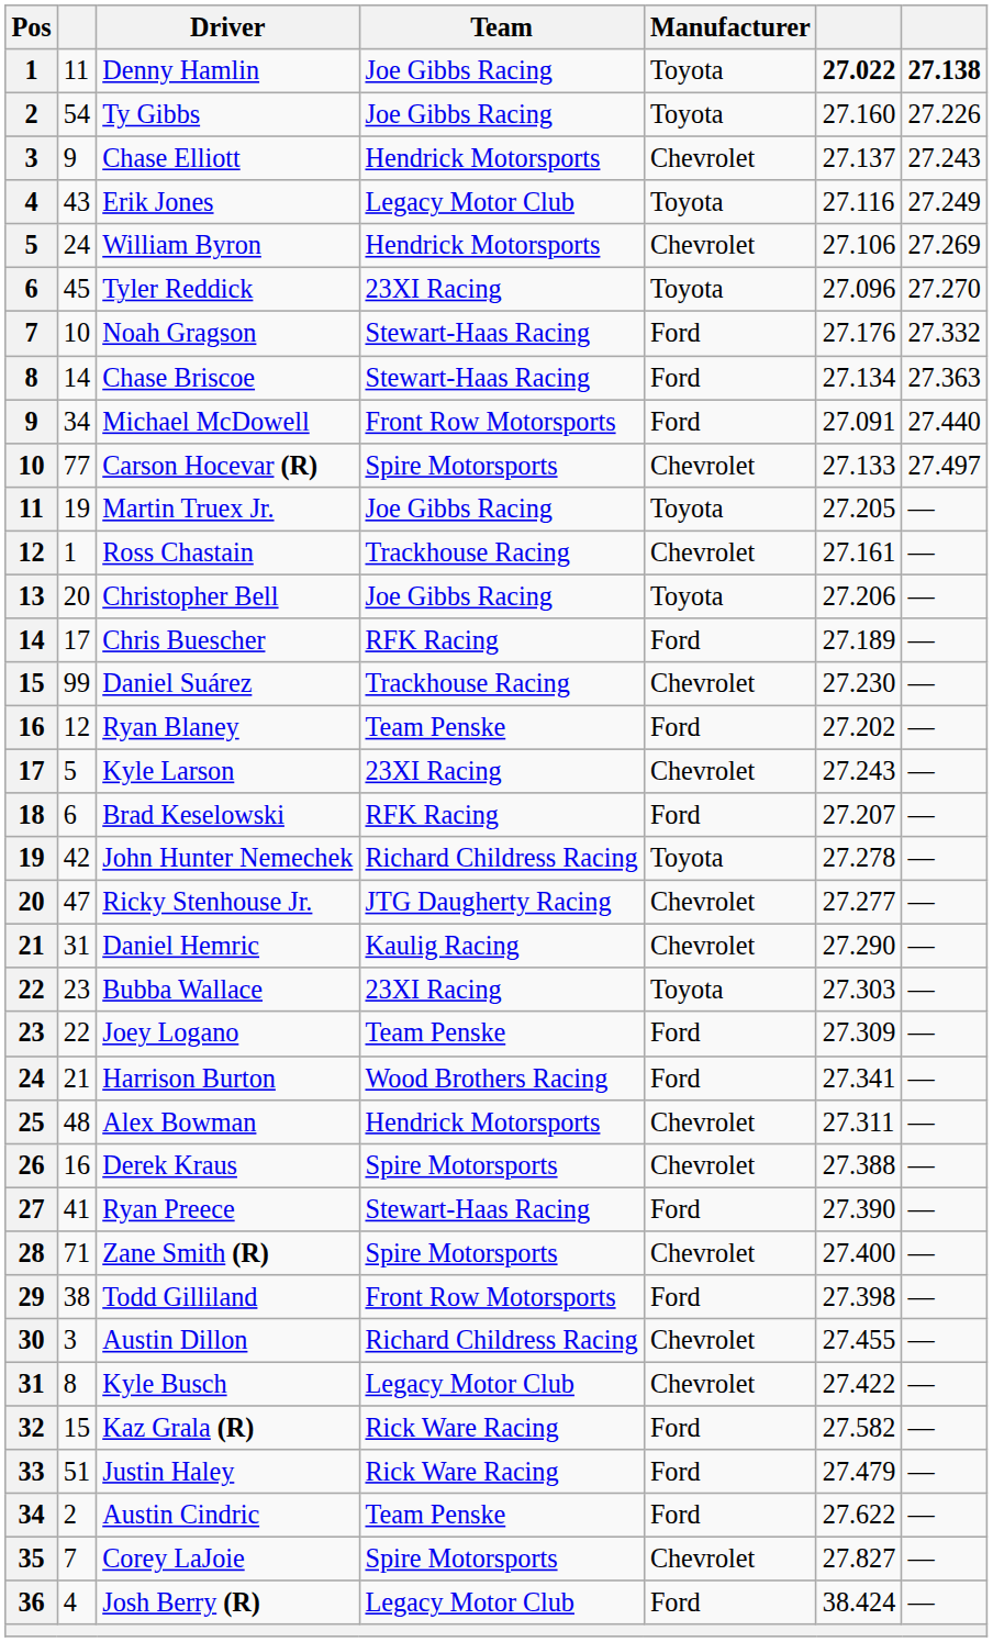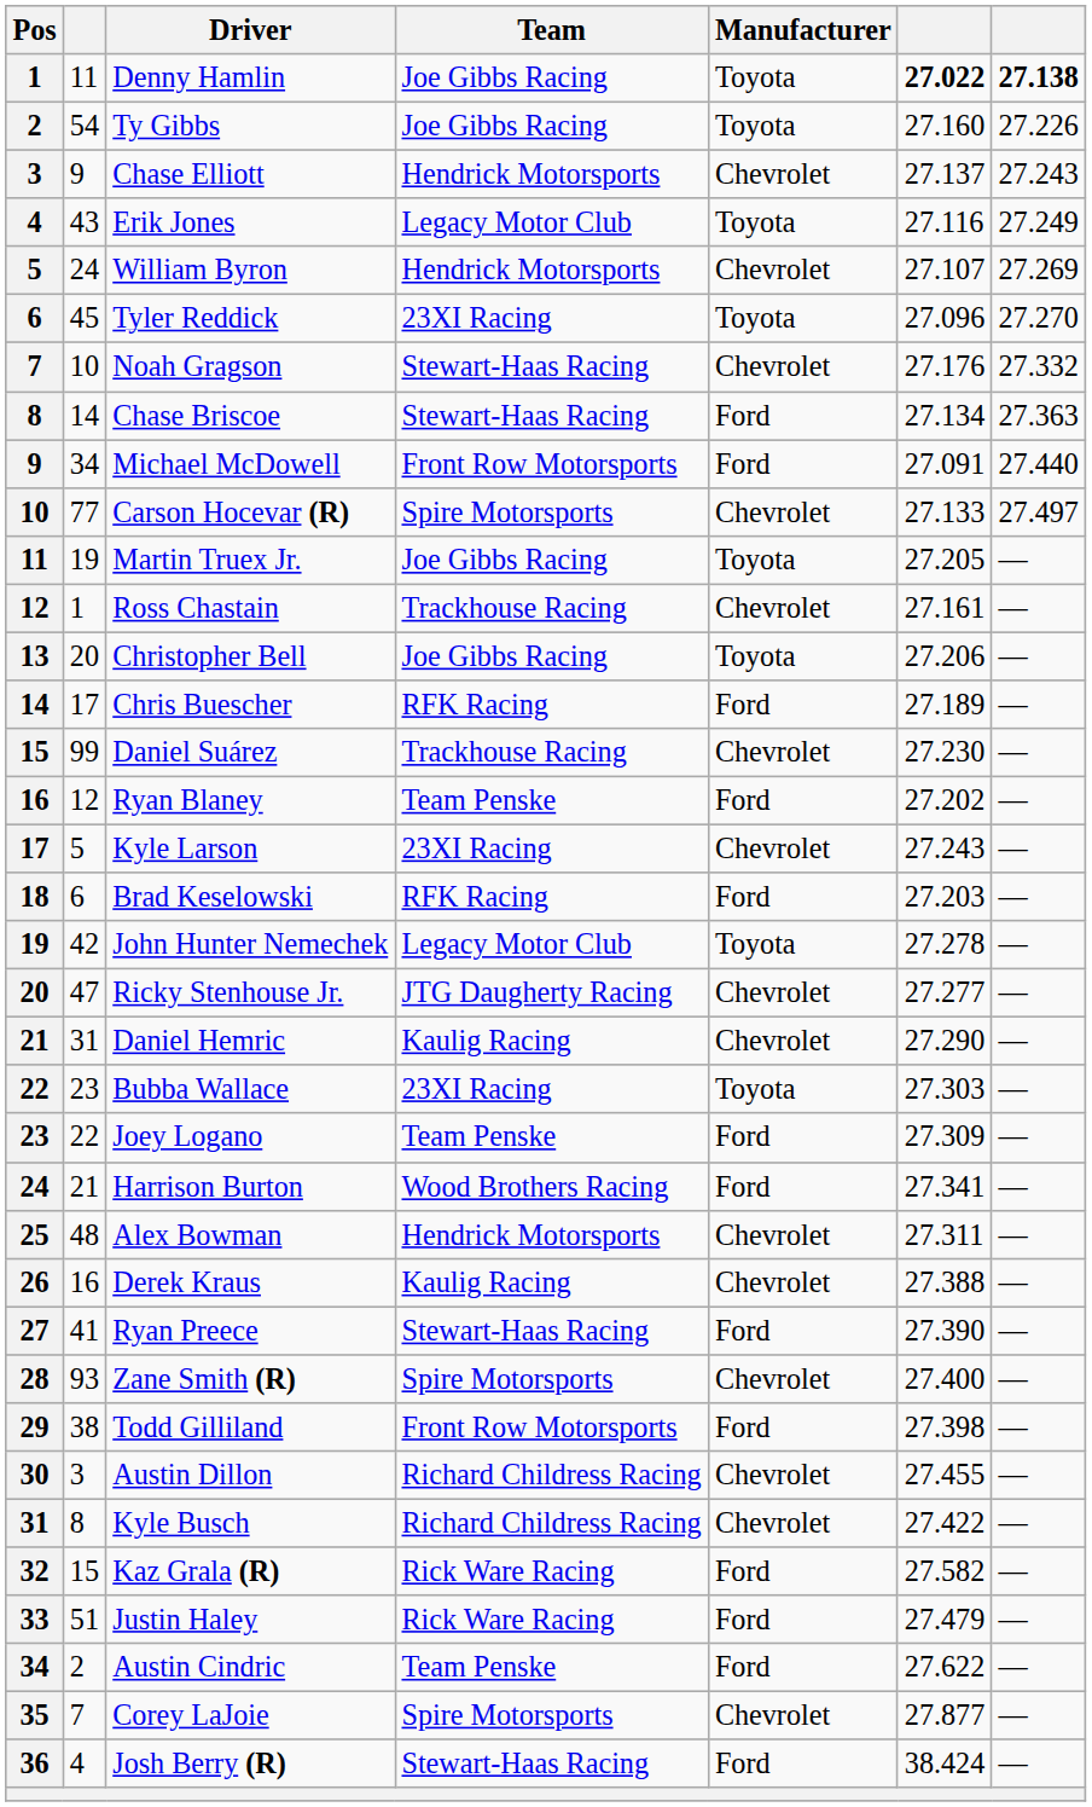 <table class="wikitable" style="font-size:95%">
 <tr>
 <th>Pos</th>
 <th></th>
 <th>Driver</th>
 <th>Team</th>
 <th>Manufacturer</th>
 <th></th>
 <th></th>
 </tr>
 <tr>
 <th>1</th>
 <td>11</td>
 <td><a href='#'>Denny Hamlin</a></td>
 <td><a href='#'>Joe Gibbs Racing</a></td>
 <td>Toyota</td>
 <td><strong>27.022</strong></td>
 <td><strong>27.138</strong></td>
 </tr>
 <tr>
 <th>2</th>
 <td>54</td>
 <td><a href='#'>Ty Gibbs</a></td>
 <td><a href='#'>Joe Gibbs Racing</a></td>
 <td>Toyota</td>
 <td>27.160</td>
 <td>27.226</td>
 </tr>
 <tr>
 <th>3</th>
 <td>9</td>
 <td><a href='#'>Chase Elliott</a></td>
 <td><a href='#'>Hendrick Motorsports</a></td>
 <td>Chevrolet</td>
 <td>27.137</td>
 <td>27.243</td>
 </tr>
 <tr>
 <th>4</th>
 <td>43</td>
 <td><a href='#'>Erik Jones</a></td>
 <td><a href='#'>Legacy Motor Club</a></td>
 <td>Toyota</td>
 <td>27.116</td>
 <td>27.249</td>
 </tr>
 <tr>
 <th>5</th>
 <td>24</td>
 <td><a href='#'>William Byron</a></td>
 <td><a href='#'>Hendrick Motorsports</a></td>
 <td>Chevrolet</td>
-<td>27.106</td>
+<td>27.107</td>
 <td>27.269</td>
 </tr>
 <tr>
 <th>6</th>
 <td>45</td>
 <td><a href='#'>Tyler Reddick</a></td>
 <td><a href='#'>23XI Racing</a></td>
 <td>Toyota</td>
 <td>27.096</td>
 <td>27.270</td>
 </tr>
 <tr>
 <th>7</th>
 <td>10</td>
 <td><a href='#'>Noah Gragson</a></td>
 <td><a href='#'>Stewart-Haas Racing</a></td>
-<td>Ford</td>
+<td>Chevrolet</td>
 <td>27.176</td>
 <td>27.332</td>
 </tr>
 <tr>
 <th>8</th>
 <td>14</td>
 <td><a href='#'>Chase Briscoe</a></td>
 <td><a href='#'>Stewart-Haas Racing</a></td>
 <td>Ford</td>
 <td>27.134</td>
 <td>27.363</td>
 </tr>
 <tr>
 <th>9</th>
 <td>34</td>
 <td><a href='#'>Michael McDowell</a></td>
 <td><a href='#'>Front Row Motorsports</a></td>
 <td>Ford</td>
 <td>27.091</td>
 <td>27.440</td>
 </tr>
 <tr>
 <th>10</th>
 <td>77</td>
 <td><a href='#'>Carson Hocevar</a> <strong>(R)</strong></td>
 <td><a href='#'>Spire Motorsports</a></td>
 <td>Chevrolet</td>
 <td>27.133</td>
 <td>27.497</td>
 </tr>
 <tr>
 <th>11</th>
 <td>19</td>
 <td><a href='#'>Martin Truex Jr.</a></td>
 <td><a href='#'>Joe Gibbs Racing</a></td>
 <td>Toyota</td>
 <td>27.205</td>
 <td>—</td>
 </tr>
 <tr>
 <th>12</th>
 <td>1</td>
 <td><a href='#'>Ross Chastain</a></td>
 <td><a href='#'>Trackhouse Racing</a></td>
 <td>Chevrolet</td>
 <td>27.161</td>
 <td>—</td>
 </tr>
 <tr>
 <th>13</th>
 <td>20</td>
 <td><a href='#'>Christopher Bell</a></td>
 <td><a href='#'>Joe Gibbs Racing</a></td>
 <td>Toyota</td>
 <td>27.206</td>
 <td>—</td>
 </tr>
 <tr>
 <th>14</th>
 <td>17</td>
 <td><a href='#'>Chris Buescher</a></td>
 <td><a href='#'>RFK Racing</a></td>
 <td>Ford</td>
 <td>27.189</td>
 <td>—</td>
 </tr>
 <tr>
 <th>15</th>
 <td>99</td>
 <td><a href='#'>Daniel Suárez</a></td>
 <td><a href='#'>Trackhouse Racing</a></td>
 <td>Chevrolet</td>
 <td>27.230</td>
 <td>—</td>
 </tr>
 <tr>
 <th>16</th>
 <td>12</td>
 <td><a href='#'>Ryan Blaney</a></td>
 <td><a href='#'>Team Penske</a></td>
 <td>Ford</td>
 <td>27.202</td>
 <td>—</td>
 </tr>
 <tr>
 <th>17</th>
 <td>5</td>
 <td><a href='#'>Kyle Larson</a></td>
 <td><a href='#'>23XI Racing</a></td>
 <td>Chevrolet</td>
 <td>27.243</td>
 <td>—</td>
 </tr>
 <tr>
 <th>18</th>
 <td>6</td>
 <td><a href='#'>Brad Keselowski</a></td>
 <td><a href='#'>RFK Racing</a></td>
 <td>Ford</td>
-<td>27.207</td>
+<td>27.203</td>
 <td>—</td>
 </tr>
 <tr>
 <th>19</th>
 <td>42</td>
 <td><a href='#'>John Hunter Nemechek</a></td>
-<td><a href='#'>Richard Childress Racing</a></td>
+<td><a href='#'>Legacy Motor Club</a></td>
 <td>Toyota</td>
 <td>27.278</td>
 <td>—</td>
 </tr>
 <tr>
 <th>20</th>
 <td>47</td>
 <td><a href='#'>Ricky Stenhouse Jr.</a></td>
 <td><a href='#'>JTG Daugherty Racing</a></td>
 <td>Chevrolet</td>
 <td>27.277</td>
 <td>—</td>
 </tr>
 <tr>
 <th>21</th>
 <td>31</td>
 <td><a href='#'>Daniel Hemric</a></td>
 <td><a href='#'>Kaulig Racing</a></td>
 <td>Chevrolet</td>
 <td>27.290</td>
 <td>—</td>
 </tr>
 <tr>
 <th>22</th>
 <td>23</td>
 <td><a href='#'>Bubba Wallace</a></td>
 <td><a href='#'>23XI Racing</a></td>
 <td>Toyota</td>
 <td>27.303</td>
 <td>—</td>
 </tr>
 <tr>
 <th>23</th>
 <td>22</td>
 <td><a href='#'>Joey Logano</a></td>
 <td><a href='#'>Team Penske</a></td>
 <td>Ford</td>
 <td>27.309</td>
 <td>—</td>
 </tr>
 <tr>
 <th>24</th>
 <td>21</td>
 <td><a href='#'>Harrison Burton</a></td>
 <td><a href='#'>Wood Brothers Racing</a></td>
 <td>Ford</td>
 <td>27.341</td>
 <td>—</td>
 </tr>
 <tr>
 <th>25</th>
 <td>48</td>
 <td><a href='#'>Alex Bowman</a></td>
 <td><a href='#'>Hendrick Motorsports</a></td>
 <td>Chevrolet</td>
 <td>27.311</td>
 <td>—</td>
 </tr>
 <tr>
 <th>26</th>
 <td>16</td>
 <td><a href='#'>Derek Kraus</a></td>
-<td><a href='#'>Spire Motorsports</a></td>
+<td><a href='#'>Kaulig Racing</a></td>
 <td>Chevrolet</td>
 <td>27.388</td>
 <td>—</td>
 </tr>
 <tr>
 <th>27</th>
 <td>41</td>
 <td><a href='#'>Ryan Preece</a></td>
 <td><a href='#'>Stewart-Haas Racing</a></td>
 <td>Ford</td>
 <td>27.390</td>
 <td>—</td>
 </tr>
 <tr>
 <th>28</th>
-<td>71</td>
+<td>93</td>
 <td><a href='#'>Zane Smith</a> <strong>(R)</strong></td>
 <td><a href='#'>Spire Motorsports</a></td>
 <td>Chevrolet</td>
 <td>27.400</td>
 <td>—</td>
 </tr>
 <tr>
 <th>29</th>
 <td>38</td>
 <td><a href='#'>Todd Gilliland</a></td>
 <td><a href='#'>Front Row Motorsports</a></td>
 <td>Ford</td>
 <td>27.398</td>
 <td>—</td>
 </tr>
 <tr>
 <th>30</th>
 <td>3</td>
 <td><a href='#'>Austin Dillon</a></td>
 <td><a href='#'>Richard Childress Racing</a></td>
 <td>Chevrolet</td>
 <td>27.455</td>
 <td>—</td>
 </tr>
 <tr>
 <th>31</th>
 <td>8</td>
 <td><a href='#'>Kyle Busch</a></td>
-<td><a href='#'>Legacy Motor Club</a></td>
+<td><a href='#'>Richard Childress Racing</a></td>
 <td>Chevrolet</td>
 <td>27.422</td>
 <td>—</td>
 </tr>
 <tr>
 <th>32</th>
 <td>15</td>
 <td><a href='#'>Kaz Grala</a> <strong>(R)</strong></td>
 <td><a href='#'>Rick Ware Racing</a></td>
 <td>Ford</td>
 <td>27.582</td>
 <td>—</td>
 </tr>
 <tr>
 <th>33</th>
 <td>51</td>
 <td><a href='#'>Justin Haley</a></td>
 <td><a href='#'>Rick Ware Racing</a></td>
 <td>Ford</td>
 <td>27.479</td>
 <td>—</td>
 </tr>
 <tr>
 <th>34</th>
 <td>2</td>
 <td><a href='#'>Austin Cindric</a></td>
 <td><a href='#'>Team Penske</a></td>
 <td>Ford</td>
 <td>27.622</td>
 <td>—</td>
 </tr>
 <tr>
 <th>35</th>
 <td>7</td>
 <td><a href='#'>Corey LaJoie</a></td>
 <td><a href='#'>Spire Motorsports</a></td>
 <td>Chevrolet</td>
-<td>27.827</td>
+<td>27.877</td>
 <td>—</td>
 </tr>
 <tr>
 <th>36</th>
 <td>4</td>
 <td><a href='#'>Josh Berry</a> <strong>(R)</strong></td>
-<td><a href='#'>Legacy Motor Club</a></td>
+<td><a href='#'>Stewart-Haas Racing</a></td>
 <td>Ford</td>
 <td>38.424</td>
 <td>—</td>
 </tr>
 <tr>
 <th colspan="7"></th>
 </tr>
 </table>
